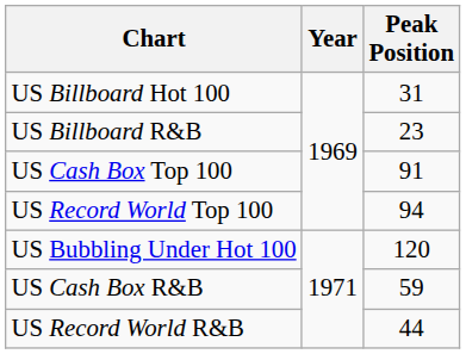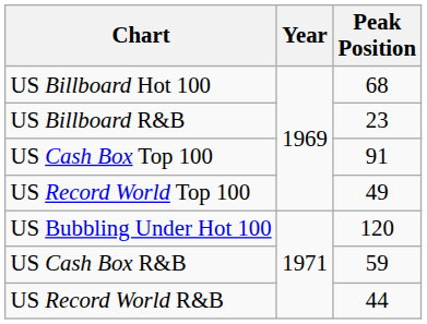 <table class="wikitable">
 <tr>
 <th>Chart</th>
 <th>Year</th>
 <th>Peak<br>Position</th>
 </tr>
 <tr>
 <td>US <em>Billboard</em> Hot 100</td>
 <td rowspan="4">1969</td>
-<td align="center">31</td>
+<td align="center">68</td>
 </tr>
 <tr>
 <td>US <em>Billboard</em> R&B</td>
 <td align="center">23</td>
 </tr>
 <tr>
 <td>US <em><a href='#'>Cash Box</a></em> Top 100</td>
 <td align="center">91</td>
 </tr>
 <tr>
 <td>US <em><a href='#'>Record World</a></em> Top 100</td>
-<td align="center">94</td>
+<td align="center">49</td>
 </tr>
 <tr>
 <td>US <a href='#'>Bubbling Under Hot 100</a></td>
 <td rowspan="3">1971</td>
 <td align="center">120</td>
 </tr>
 <tr>
 <td>US <em>Cash Box</em> R&B</td>
 <td align="center">59</td>
 </tr>
 <tr>
 <td>US <em>Record World</em> R&B</td>
 <td align="center">44</td>
 </tr>
 </table>
